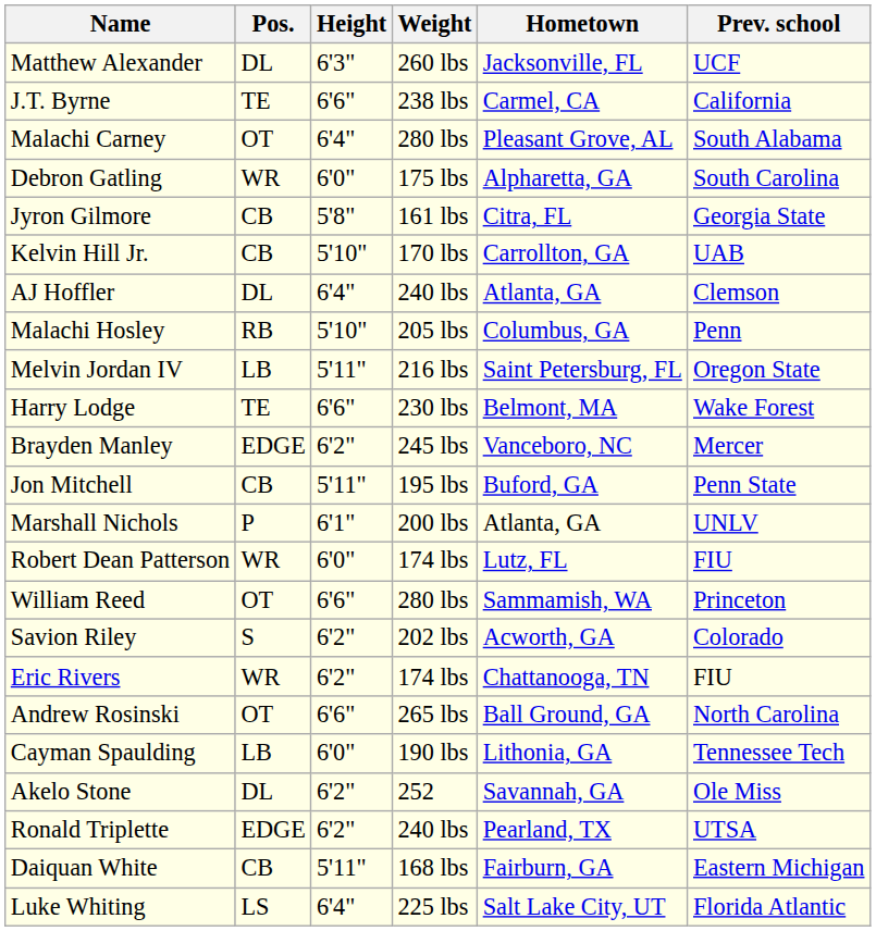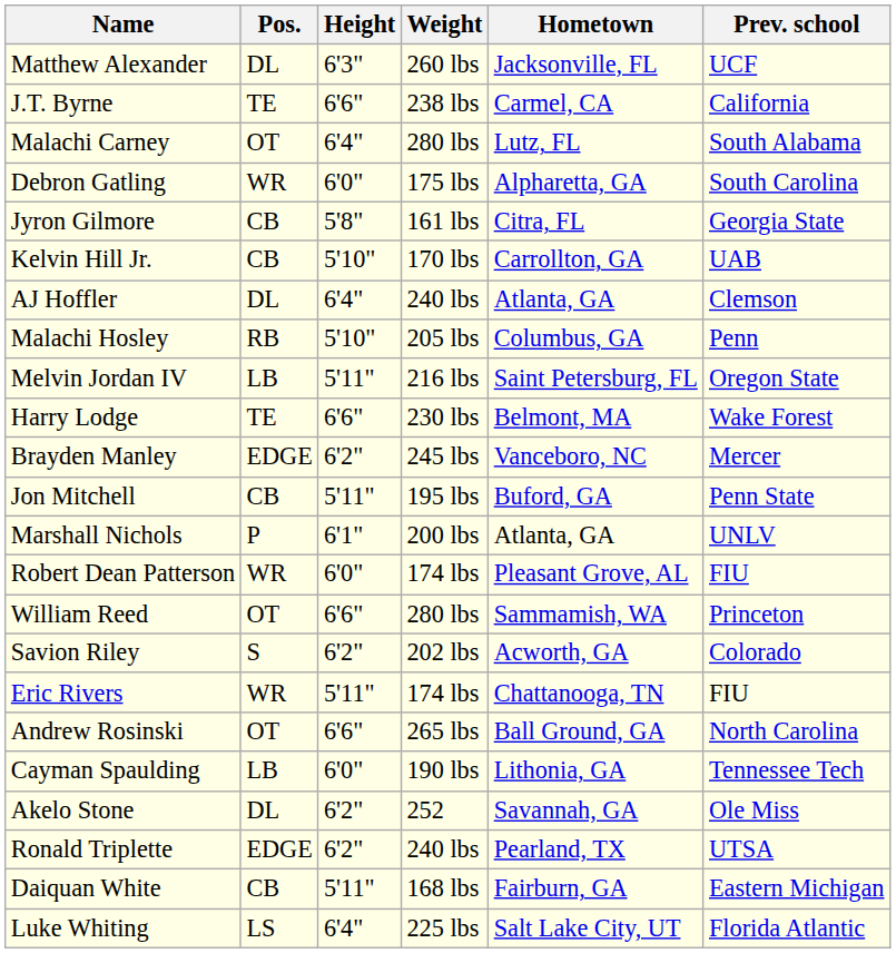 <table class="wikitable sortable">
 <tr>
 <th>Name</th>
 <th>Pos.</th>
 <th>Height</th>
 <th>Weight</th>
 <th>Hometown</th>
 <th>Prev. school</th>
 </tr>
 <tr style="background:#FFFFE6;">
 <td>Matthew Alexander</td>
 <td>DL</td>
 <td>6'3"</td>
 <td>260 lbs</td>
 <td><a href='#'>Jacksonville, FL</a></td>
 <td><a href='#'>UCF</a></td>
 </tr>
 <tr style="background:#FFFFE6;">
 <td>J.T. Byrne</td>
 <td>TE</td>
 <td>6'6"</td>
 <td>238 lbs</td>
 <td><a href='#'>Carmel, CA</a></td>
 <td><a href='#'>California</a></td>
 </tr>
 <tr style="background:#FFFFE6;">
 <td>Malachi Carney</td>
 <td>OT</td>
 <td>6'4"</td>
 <td>280 lbs</td>
-<td><a href='#'>Pleasant Grove, AL</a></td>
+<td><a href='#'>Lutz, FL</a></td>
 <td><a href='#'>South Alabama</a></td>
 </tr>
 <tr style="background:#FFFFE6;">
 <td>Debron Gatling</td>
 <td>WR</td>
 <td>6'0"</td>
 <td>175 lbs</td>
 <td><a href='#'>Alpharetta, GA</a></td>
 <td><a href='#'>South Carolina</a></td>
 </tr>
 <tr style="background:#FFFFE6;">
 <td>Jyron Gilmore</td>
 <td>CB</td>
 <td>5'8"</td>
 <td>161 lbs</td>
 <td><a href='#'>Citra, FL</a></td>
 <td><a href='#'>Georgia State</a></td>
 </tr>
 <tr style="background:#FFFFE6;">
 <td>Kelvin Hill Jr.</td>
 <td>CB</td>
 <td>5'10"</td>
 <td>170 lbs</td>
 <td><a href='#'>Carrollton, GA</a></td>
 <td><a href='#'>UAB</a></td>
 </tr>
 <tr style="background:#FFFFE6;">
 <td>AJ Hoffler</td>
 <td>DL</td>
 <td>6'4"</td>
 <td>240 lbs</td>
 <td><a href='#'>Atlanta, GA</a></td>
 <td><a href='#'>Clemson</a></td>
 </tr>
 <tr style="background:#FFFFE6;">
 <td>Malachi Hosley</td>
 <td>RB</td>
 <td>5'10"</td>
 <td>205 lbs</td>
 <td><a href='#'>Columbus, GA</a></td>
 <td><a href='#'>Penn</a></td>
 </tr>
 <tr style="background:#FFFFE6;">
 <td>Melvin Jordan IV</td>
 <td>LB</td>
 <td>5'11"</td>
 <td>216 lbs</td>
 <td><a href='#'>Saint Petersburg, FL</a></td>
 <td><a href='#'>Oregon State</a></td>
 </tr>
 <tr style="background:#FFFFE6;">
 <td>Harry Lodge</td>
 <td>TE</td>
 <td>6'6"</td>
 <td>230 lbs</td>
 <td><a href='#'>Belmont, MA</a></td>
 <td><a href='#'>Wake Forest</a></td>
 </tr>
 <tr style="background:#FFFFE6;">
 <td>Brayden Manley</td>
 <td>EDGE</td>
 <td>6'2"</td>
 <td>245 lbs</td>
 <td><a href='#'>Vanceboro, NC</a></td>
 <td><a href='#'>Mercer</a></td>
 </tr>
 <tr style="background:#FFFFE6;">
 <td>Jon Mitchell</td>
 <td>CB</td>
 <td>5'11"</td>
 <td>195 lbs</td>
 <td><a href='#'>Buford, GA</a></td>
 <td><a href='#'>Penn State</a></td>
 </tr>
 <tr style="background:#FFFFE6;">
 <td>Marshall Nichols</td>
 <td>P</td>
 <td>6'1"</td>
 <td>200 lbs</td>
 <td>Atlanta, GA</td>
 <td><a href='#'>UNLV</a></td>
 </tr>
 <tr style="background:#FFFFE6;">
 <td>Robert Dean Patterson</td>
 <td>WR</td>
 <td>6'0"</td>
 <td>174 lbs</td>
-<td><a href='#'>Lutz, FL</a></td>
+<td><a href='#'>Pleasant Grove, AL</a></td>
 <td><a href='#'>FIU</a></td>
 </tr>
 <tr style="background:#FFFFE6;">
 <td>William Reed</td>
 <td>OT</td>
 <td>6'6"</td>
 <td>280 lbs</td>
 <td><a href='#'>Sammamish, WA</a></td>
 <td><a href='#'>Princeton</a></td>
 </tr>
 <tr style="background:#FFFFE6;">
 <td>Savion Riley</td>
 <td>S</td>
 <td>6'2"</td>
 <td>202 lbs</td>
 <td><a href='#'>Acworth, GA</a></td>
 <td><a href='#'>Colorado</a></td>
 </tr>
 <tr style="background:#FFFFE6;">
 <td><a href='#'>Eric Rivers</a></td>
 <td>WR</td>
-<td>6'2"</td>
+<td>5'11"</td>
 <td>174 lbs</td>
 <td><a href='#'>Chattanooga, TN</a></td>
 <td>FIU</td>
 </tr>
 <tr style="background:#FFFFE6;">
 <td>Andrew Rosinski</td>
 <td>OT</td>
 <td>6'6"</td>
 <td>265 lbs</td>
 <td><a href='#'>Ball Ground, GA</a></td>
 <td><a href='#'>North Carolina</a></td>
 </tr>
 <tr style="background:#FFFFE6;">
 <td>Cayman Spaulding</td>
 <td>LB</td>
 <td>6'0"</td>
 <td>190 lbs</td>
 <td><a href='#'>Lithonia, GA</a></td>
 <td><a href='#'>Tennessee Tech</a></td>
 </tr>
 <tr style="background:#FFFFE6;">
 <td>Akelo Stone</td>
 <td>DL</td>
 <td>6'2"</td>
 <td>252</td>
 <td><a href='#'>Savannah, GA</a></td>
 <td><a href='#'>Ole Miss</a></td>
 </tr>
 <tr style="background:#FFFFE6;">
 <td>Ronald Triplette</td>
 <td>EDGE</td>
 <td>6'2"</td>
 <td>240 lbs</td>
 <td><a href='#'>Pearland, TX</a></td>
 <td><a href='#'>UTSA</a></td>
 </tr>
 <tr style="background:#FFFFE6;">
 <td>Daiquan White</td>
 <td>CB</td>
 <td>5'11"</td>
 <td>168 lbs</td>
 <td><a href='#'>Fairburn, GA</a></td>
 <td><a href='#'>Eastern Michigan</a></td>
 </tr>
 <tr style="background:#FFFFE6;">
 <td>Luke Whiting</td>
 <td>LS</td>
 <td>6'4"</td>
 <td>225 lbs</td>
 <td><a href='#'>Salt Lake City, UT</a></td>
 <td><a href='#'>Florida Atlantic</a></td>
 </tr>
 </table>
